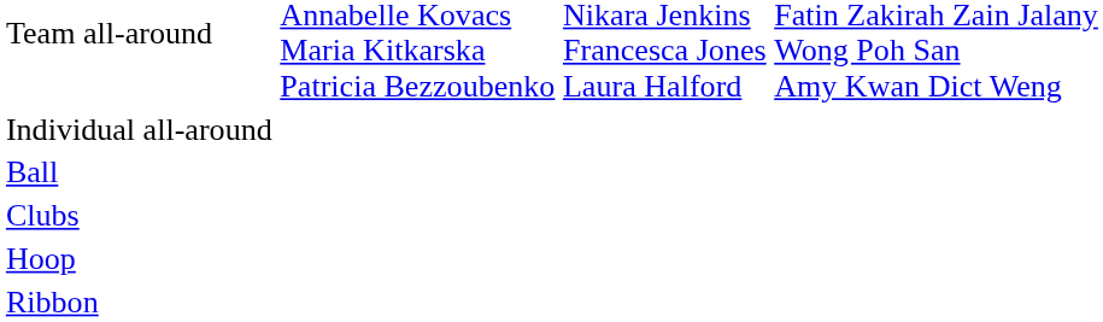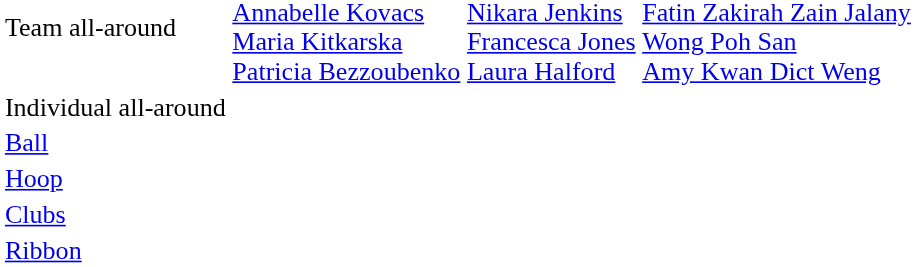 <table>
 <tr>
 <td>Team all-around<br></td>
 <td><br><a href='#'>Annabelle Kovacs</a><br><a href='#'>Maria Kitkarska</a><br><a href='#'>Patricia Bezzoubenko</a></td>
 <td><br><a href='#'>Nikara Jenkins</a><br><a href='#'>Francesca Jones</a><br><a href='#'>Laura Halford</a></td>
 <td><br><a href='#'>Fatin Zakirah Zain Jalany</a><br><a href='#'>Wong Poh San</a><br><a href='#'>Amy Kwan Dict Weng</a></td>
 </tr>
 <tr>
 <td>Individual all-around<br></td>
 <td></td>
 <td></td>
 <td></td>
 </tr>
 <tr>
 <td><a href='#'>Ball</a> <br></td>
 <td></td>
 <td></td>
 <td></td>
 </tr>
 <tr>
-<td><a href='#'>Clubs</a> <br></td>
+<td><a href='#'>Hoop</a> <br></td>
 <td></td>
 <td></td>
 <td></td>
 </tr>
 <tr>
-<td><a href='#'>Hoop</a> <br></td>
+<td><a href='#'>Clubs</a> <br></td>
 <td></td>
 <td></td>
 <td></td>
 </tr>
 <tr>
 <td><a href='#'>Ribbon</a> <br></td>
 <td></td>
 <td></td>
 <td></td>
 </tr>
 </table>
